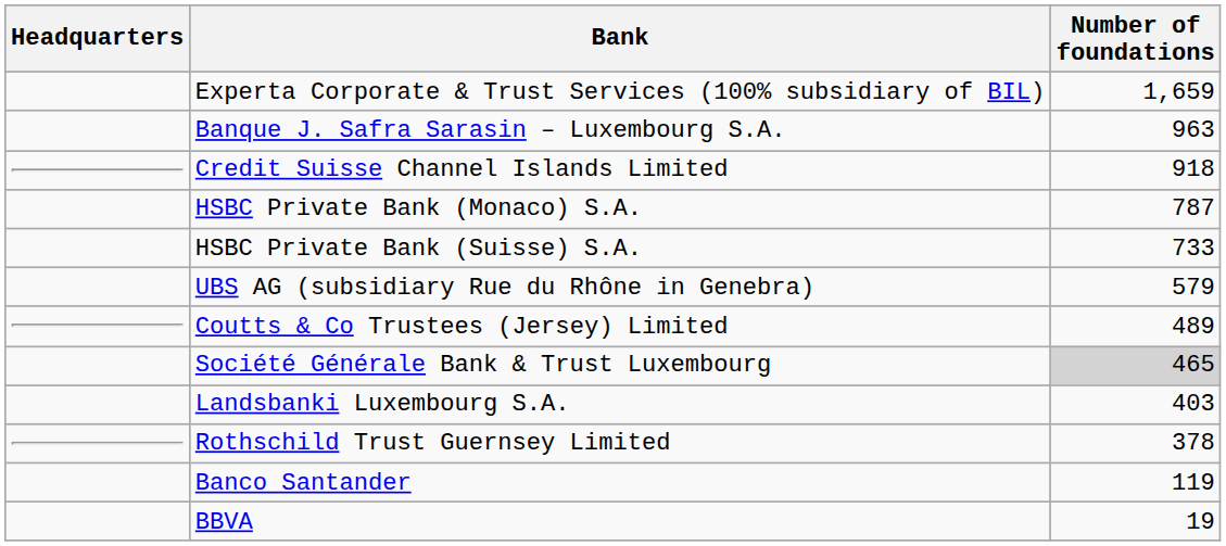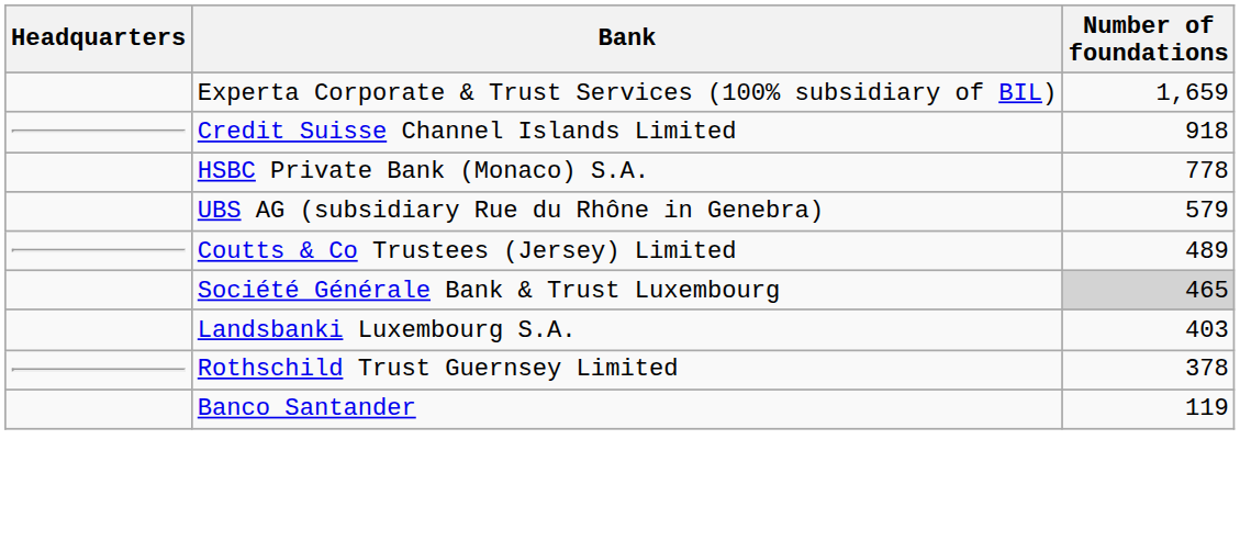 <table class="wikitable sortable zebra">
 <tr>
 <th>Headquarters</th>
 <th>Bank</th>
 <th>Number of<br>foundations</th>
 </tr>
 <tr>
 <td></td>
 <td>Experta Corporate & Trust Services (100% subsidiary of <a href='#'>BIL</a>)</td>
 <td align="right">1,659</td>
 </tr>
 <tr>
-<td></td>
-<td><a href='#'>Banque J. Safra Sarasin</a> – Luxembourg S.A.</td>
-<td align="right">963</td>
-</tr>
-<tr>
 <td><hr></td>
 <td><a href='#'>Credit Suisse</a> Channel Islands Limited</td>
 <td align="right">918</td>
 </tr>
 <tr>
 <td></td>
 <td><a href='#'>HSBC</a> Private Bank (Monaco) S.A.</td>
-<td align="right">787</td>
-</tr>
-<tr>
-<td></td>
-<td>HSBC Private Bank (Suisse) S.A.</td>
-<td align="right">733</td>
+<td align="right">778</td>
 </tr>
 <tr>
 <td></td>
 <td><a href='#'>UBS</a> AG (subsidiary Rue du Rhône in Genebra)</td>
 <td align="right">579</td>
 </tr>
 <tr>
 <td><hr></td>
 <td><a href='#'>Coutts & Co</a> Trustees (Jersey) Limited</td>
 <td align="right">489</td>
 </tr>
 <tr>
 <td></td>
 <td><a href='#'>Société Générale</a> Bank & Trust Luxembourg</td>
 <td align="right" style="background: lightgrey;">465</td>
 </tr>
 <tr>
 <td></td>
 <td><a href='#'>Landsbanki</a> Luxembourg S.A.</td>
 <td align="right">403</td>
 </tr>
 <tr>
 <td><hr></td>
 <td><a href='#'>Rothschild</a> Trust Guernsey Limited</td>
 <td align="right">378</td>
 </tr>
 <tr>
 <td></td>
 <td><a href='#'>Banco Santander</a></td>
 <td align="right">119</td>
 </tr>
-<tr>
-<td></td>
-<td><a href='#'>BBVA</a></td>
-<td align="right">19</td>
-</tr>
 </table>
